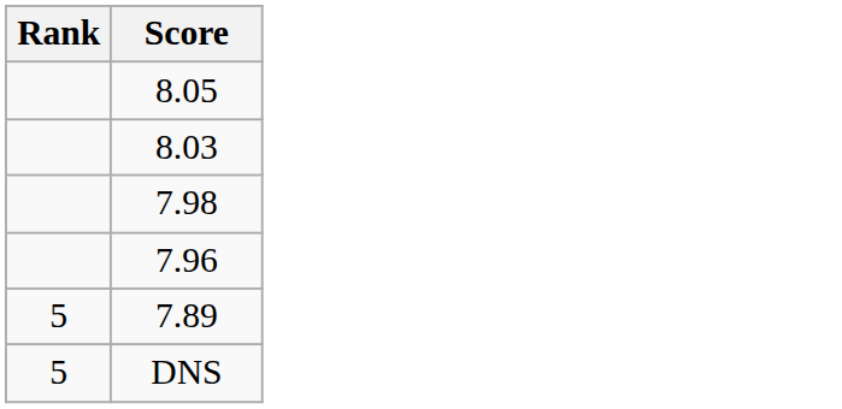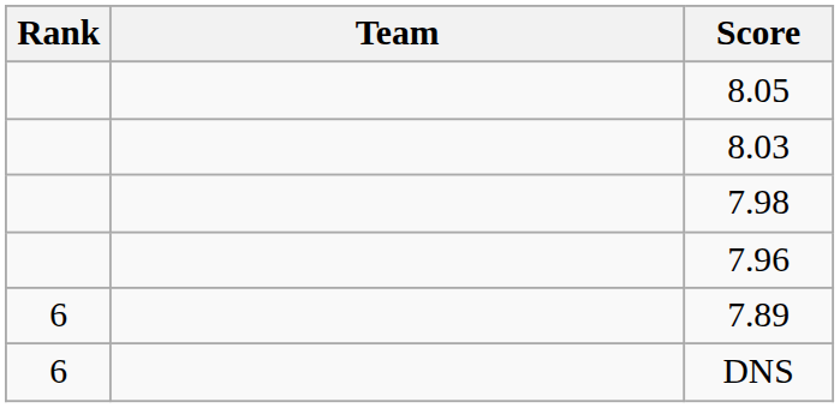 <table class=wikitable style="text-align:center">
 <tr>
 <th width=40>Rank</th>
+<th width=250>Team</th>
 <th width=60>Score</th>
 </tr>
 <tr>
 <td></td>
+<td align=left></td>
 <td>8.05</td>
 </tr>
 <tr>
 <td></td>
+<td align=left></td>
 <td>8.03</td>
 </tr>
 <tr>
 <td></td>
+<td align=left></td>
 <td>7.98</td>
 </tr>
 <tr>
 <td></td>
+<td align=left></td>
 <td>7.96</td>
 </tr>
 <tr>
-<td>5</td>
+<td>6</td>
+<td align=left></td>
 <td>7.89</td>
 </tr>
 <tr>
-<td>5</td>
+<td>6</td>
+<td align=left></td>
 <td>DNS</td>
 </tr>
 </table>
